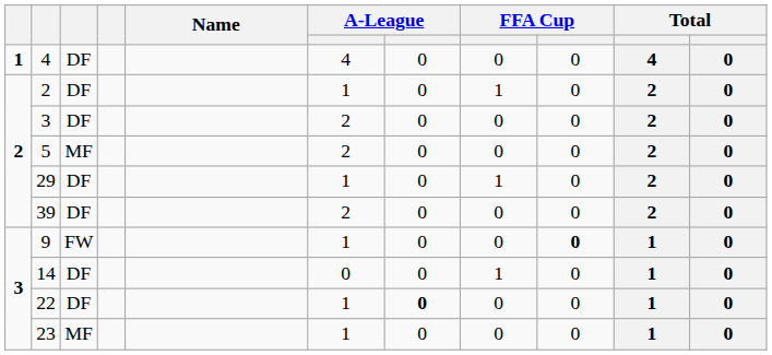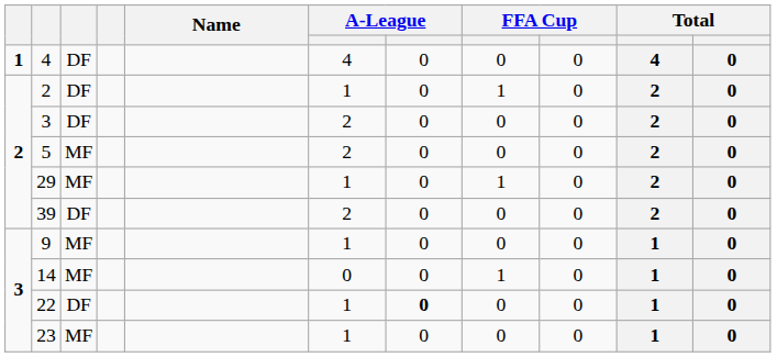 <table class="wikitable sortable" style="text-align:center">
 <tr>
 <th rowspan="2" width="15"></th>
 <th rowspan="2" width="15"></th>
 <th rowspan="2" width="15"></th>
 <th rowspan="2" width="15"></th>
 <th rowspan="2" width="145">Name</th>
 <th colspan="2" width="120"><a href='#'>A-League</a></th>
 <th colspan="2" width="120"><a href='#'>FFA Cup</a></th>
 <th colspan="2" width="120">Total</th>
 </tr>
 <tr>
 <th></th>
 <th></th>
 <th></th>
 <th></th>
 <th></th>
 <th></th>
 </tr>
 <tr>
 <td><strong>1</strong></td>
 <td>4</td>
 <td>DF</td>
 <td></td>
 <td align="left"><br></td>
 <td>4</td>
 <td>0<br></td>
 <td>0</td>
 <td>0<br></td>
 <th>4</th>
 <th>0</th>
 </tr>
 <tr>
 <td rowspan=5><strong>2</strong></td>
 <td>2</td>
 <td>DF</td>
 <td></td>
 <td align="left"><br></td>
 <td>1</td>
 <td>0<br></td>
 <td>1</td>
 <td>0<br></td>
 <th>2</th>
 <th>0</th>
 </tr>
 <tr>
 <td>3</td>
 <td>DF</td>
 <td></td>
 <td align="left"><br></td>
 <td>2</td>
 <td>0<br></td>
 <td>0</td>
 <td>0<br></td>
 <th>2</th>
 <th>0</th>
 </tr>
 <tr>
 <td>5</td>
 <td>MF</td>
 <td></td>
 <td align="left"><br></td>
 <td>2</td>
 <td>0<br></td>
 <td>0</td>
 <td>0<br></td>
 <th>2</th>
 <th>0</th>
 </tr>
 <tr>
 <td>29</td>
-<td>DF</td>
+<td>MF</td>
 <td></td>
 <td align="left"><br></td>
 <td>1</td>
 <td>0<br></td>
 <td>1</td>
 <td>0<br></td>
 <th>2</th>
 <th>0</th>
 </tr>
 <tr>
 <td>39</td>
 <td>DF</td>
 <td></td>
 <td align="left"><br></td>
 <td>2</td>
 <td>0<br></td>
 <td>0</td>
 <td>0<br></td>
 <th>2</th>
 <th>0</th>
 </tr>
 <tr>
 <td rowspan=4><strong>3</strong></td>
 <td>9</td>
-<td>FW</td>
+<td>MF</td>
 <td></td>
 <td align="left"><br></td>
 <td>1</td>
 <td>0<br></td>
 <td>0</td>
-<td><strong>0<br></strong></td>
+<td>0<br></td>
 <th>1</th>
 <th>0</th>
 </tr>
 <tr>
 <td>14</td>
-<td>DF</td>
+<td>MF</td>
 <td></td>
 <td align="left"><br></td>
 <td>0</td>
 <td>0<br></td>
 <td>1</td>
 <td>0<br></td>
 <th>1</th>
 <th>0</th>
 </tr>
 <tr>
 <td>22</td>
 <td>DF</td>
 <td></td>
 <td align="left"><br></td>
 <td>1</td>
 <td><strong>0<br></strong></td>
 <td>0</td>
 <td>0<br></td>
 <th>1</th>
 <th>0</th>
 </tr>
 <tr>
 <td>23</td>
 <td>MF</td>
 <td></td>
 <td align="left"><br></td>
 <td>1</td>
 <td>0<br></td>
 <td>0</td>
 <td>0<br></td>
 <th>1</th>
 <th>0</th>
 </tr>
 </table>
